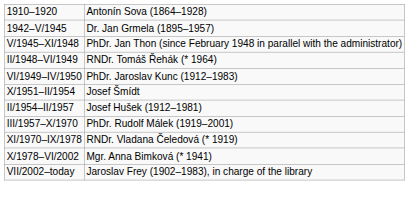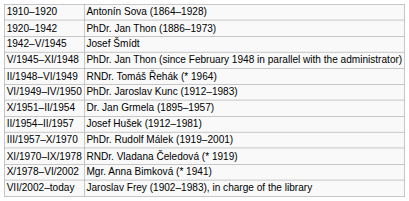 <table class="wikitable">
 <tr>
 <td>1910–1920</td>
 <td>Antonín Sova (1864–1928)</td>
 </tr>
 <tr>
+<td>1920–1942</td>
+<td>PhDr. Jan Thon (1886–1973)</td>
+</tr>
+<tr>
 <td>1942–V/1945</td>
-<td>Dr. Jan Grmela (1895–1957)</td>
+<td>Josef Šmídt</td>
 </tr>
 <tr>
 <td>V/1945–XI/1948</td>
 <td>PhDr. Jan Thon (since February 1948 in parallel with the administrator)</td>
 </tr>
 <tr>
 <td>II/1948–VI/1949</td>
 <td>RNDr. Tomáš Řehák (* 1964)</td>
 </tr>
 <tr>
 <td>VI/1949–IV/1950</td>
 <td>PhDr. Jaroslav Kunc (1912–1983)</td>
 </tr>
 <tr>
 <td>X/1951–II/1954</td>
-<td>Josef Šmídt</td>
+<td>Dr. Jan Grmela (1895–1957)</td>
 </tr>
 <tr>
 <td>II/1954–II/1957</td>
 <td>Josef Hušek (1912–1981)</td>
 </tr>
 <tr>
 <td>III/1957–X/1970</td>
 <td>PhDr. Rudolf Málek (1919–2001)</td>
 </tr>
 <tr>
 <td>XI/1970–IX/1978</td>
 <td>RNDr. Vladana Čeledová (* 1919)</td>
 </tr>
 <tr>
 <td>X/1978–VI/2002</td>
 <td>Mgr. Anna Bimková (* 1941)</td>
 </tr>
 <tr>
 <td>VII/2002–today</td>
 <td>Jaroslav Frey (1902–1983), in charge of the library</td>
 </tr>
 </table>
